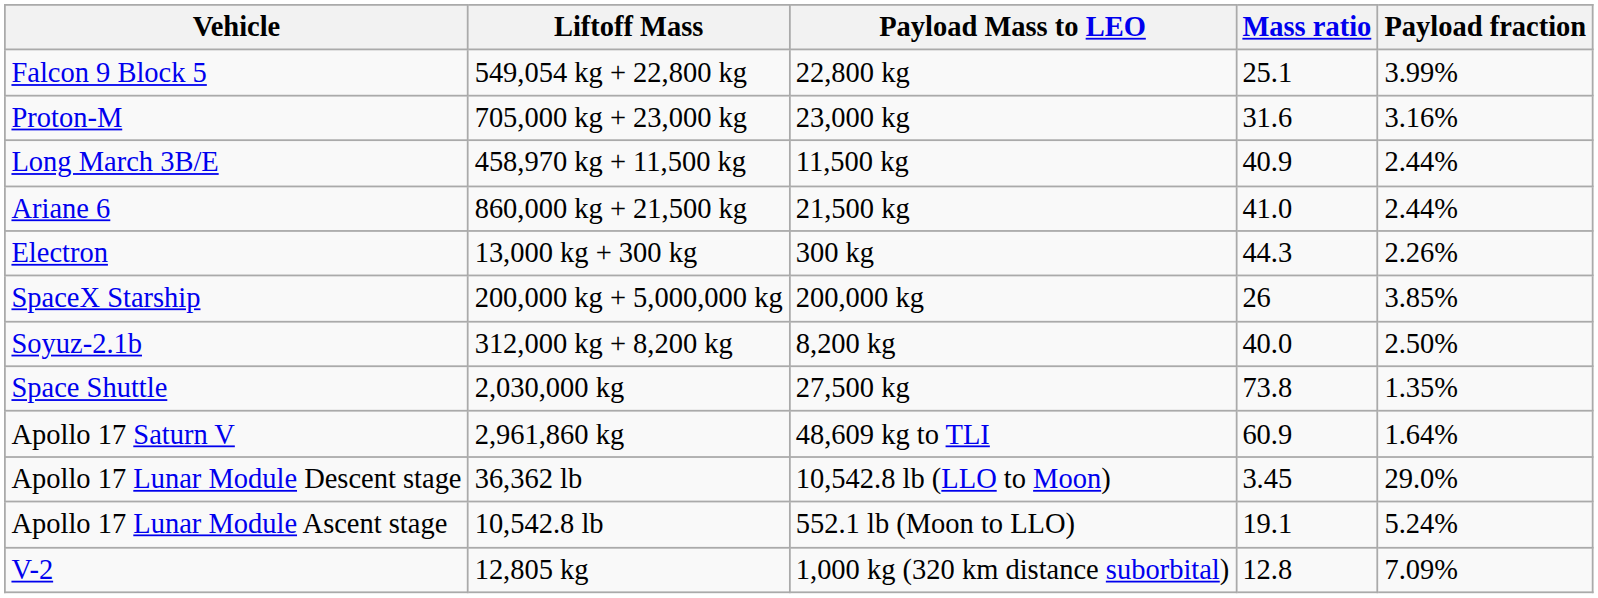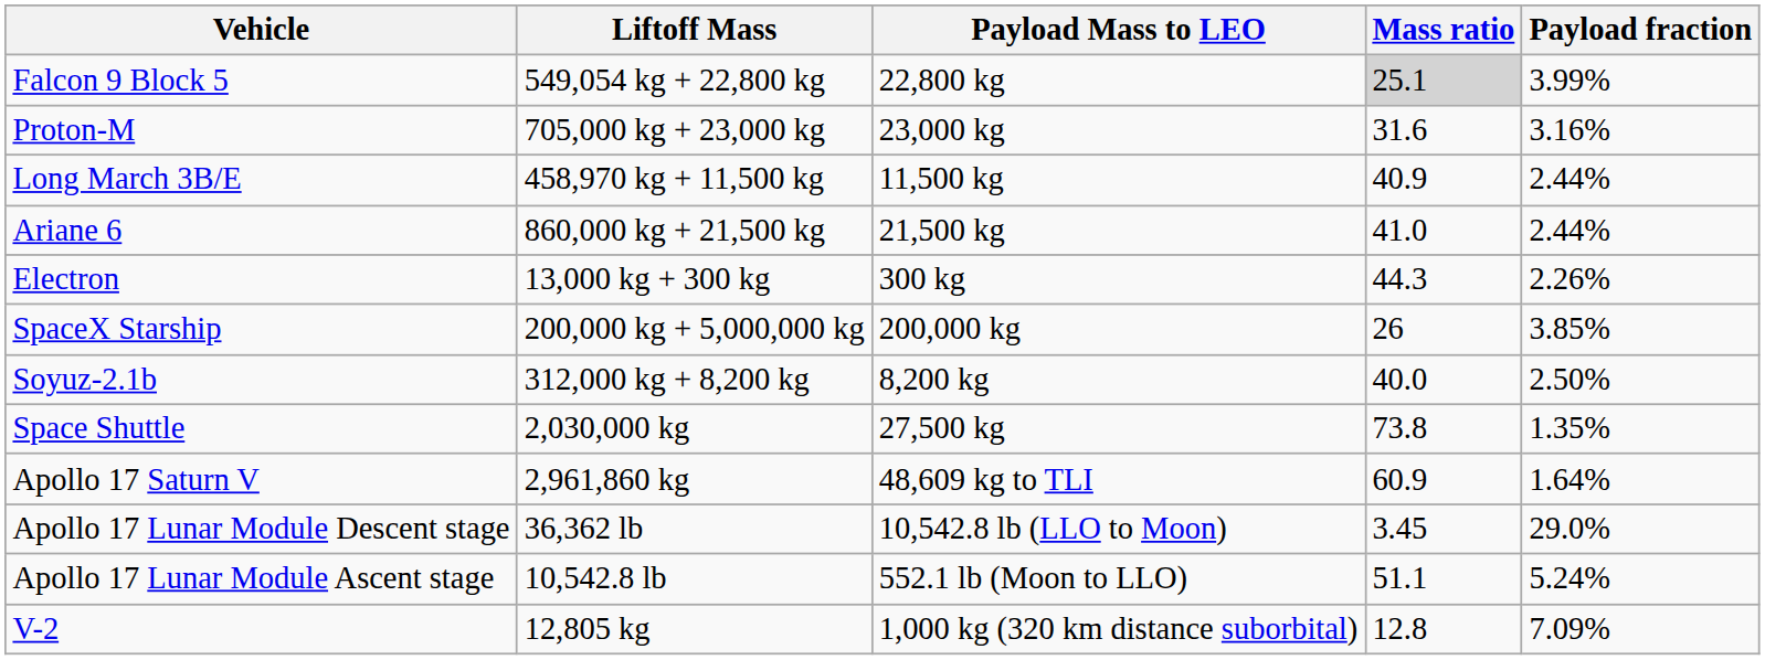 <table class="wikitable sortable mw-collapsible">
 <tr>
 <th>Vehicle</th>
 <th>Liftoff Mass</th>
 <th>Payload Mass to <a href='#'>LEO</a></th>
 <th><a href='#'>Mass ratio</a></th>
 <th>Payload fraction</th>
 </tr>
 <tr>
 <td><a href='#'>Falcon 9 Block 5</a></td>
 <td>549,054 kg + 22,800 kg</td>
 <td>22,800 kg</td>
-<td>25.1</td>
+<td style="background: lightgrey;">25.1</td>
 <td>3.99%</td>
 </tr>
 <tr>
 <td><a href='#'>Proton-M</a></td>
 <td>705,000 kg + 23,000 kg</td>
 <td>23,000 kg</td>
 <td>31.6</td>
 <td>3.16%</td>
 </tr>
 <tr>
 <td><a href='#'>Long March 3B/E</a></td>
 <td>458,970 kg + 11,500 kg</td>
 <td>11,500 kg</td>
 <td>40.9</td>
 <td>2.44%</td>
 </tr>
 <tr>
 <td><a href='#'>Ariane 6</a></td>
 <td>860,000 kg + 21,500 kg</td>
 <td>21,500 kg</td>
 <td>41.0</td>
 <td>2.44%</td>
 </tr>
 <tr>
 <td><a href='#'>Electron</a></td>
 <td>13,000 kg + 300 kg</td>
 <td>300 kg</td>
 <td>44.3</td>
 <td>2.26%</td>
 </tr>
 <tr>
 <td><a href='#'>SpaceX Starship</a></td>
 <td>200,000 kg + 5,000,000 kg</td>
 <td>200,000 kg</td>
 <td>26</td>
 <td>3.85%</td>
 </tr>
 <tr>
 <td><a href='#'>Soyuz-2.1b</a></td>
 <td>312,000 kg + 8,200 kg</td>
 <td>8,200 kg</td>
 <td>40.0</td>
 <td>2.50%</td>
 </tr>
 <tr>
 <td><a href='#'>Space Shuttle</a></td>
 <td>2,030,000 kg</td>
 <td>27,500 kg</td>
 <td>73.8</td>
 <td>1.35%</td>
 </tr>
 <tr>
 <td>Apollo 17 <a href='#'>Saturn V</a></td>
 <td>2,961,860 kg</td>
 <td>48,609 kg to <a href='#'>TLI</a></td>
 <td>60.9</td>
 <td>1.64%</td>
 </tr>
 <tr>
 <td>Apollo 17 <a href='#'>Lunar Module</a> Descent stage</td>
 <td>36,362 lb</td>
 <td>10,542.8 lb (<a href='#'>LLO</a> to <a href='#'>Moon</a>)</td>
 <td>3.45</td>
 <td>29.0%</td>
 </tr>
 <tr>
 <td>Apollo 17 <a href='#'>Lunar Module</a> Ascent stage</td>
 <td>10,542.8 lb</td>
 <td>552.1 lb (Moon to LLO)</td>
-<td>19.1</td>
+<td>51.1</td>
 <td>5.24%</td>
 </tr>
 <tr>
 <td><a href='#'>V-2</a></td>
 <td>12,805 kg</td>
 <td>1,000 kg (320 km distance <a href='#'>suborbital</a>)</td>
 <td>12.8</td>
 <td>7.09%</td>
 </tr>
 </table>
